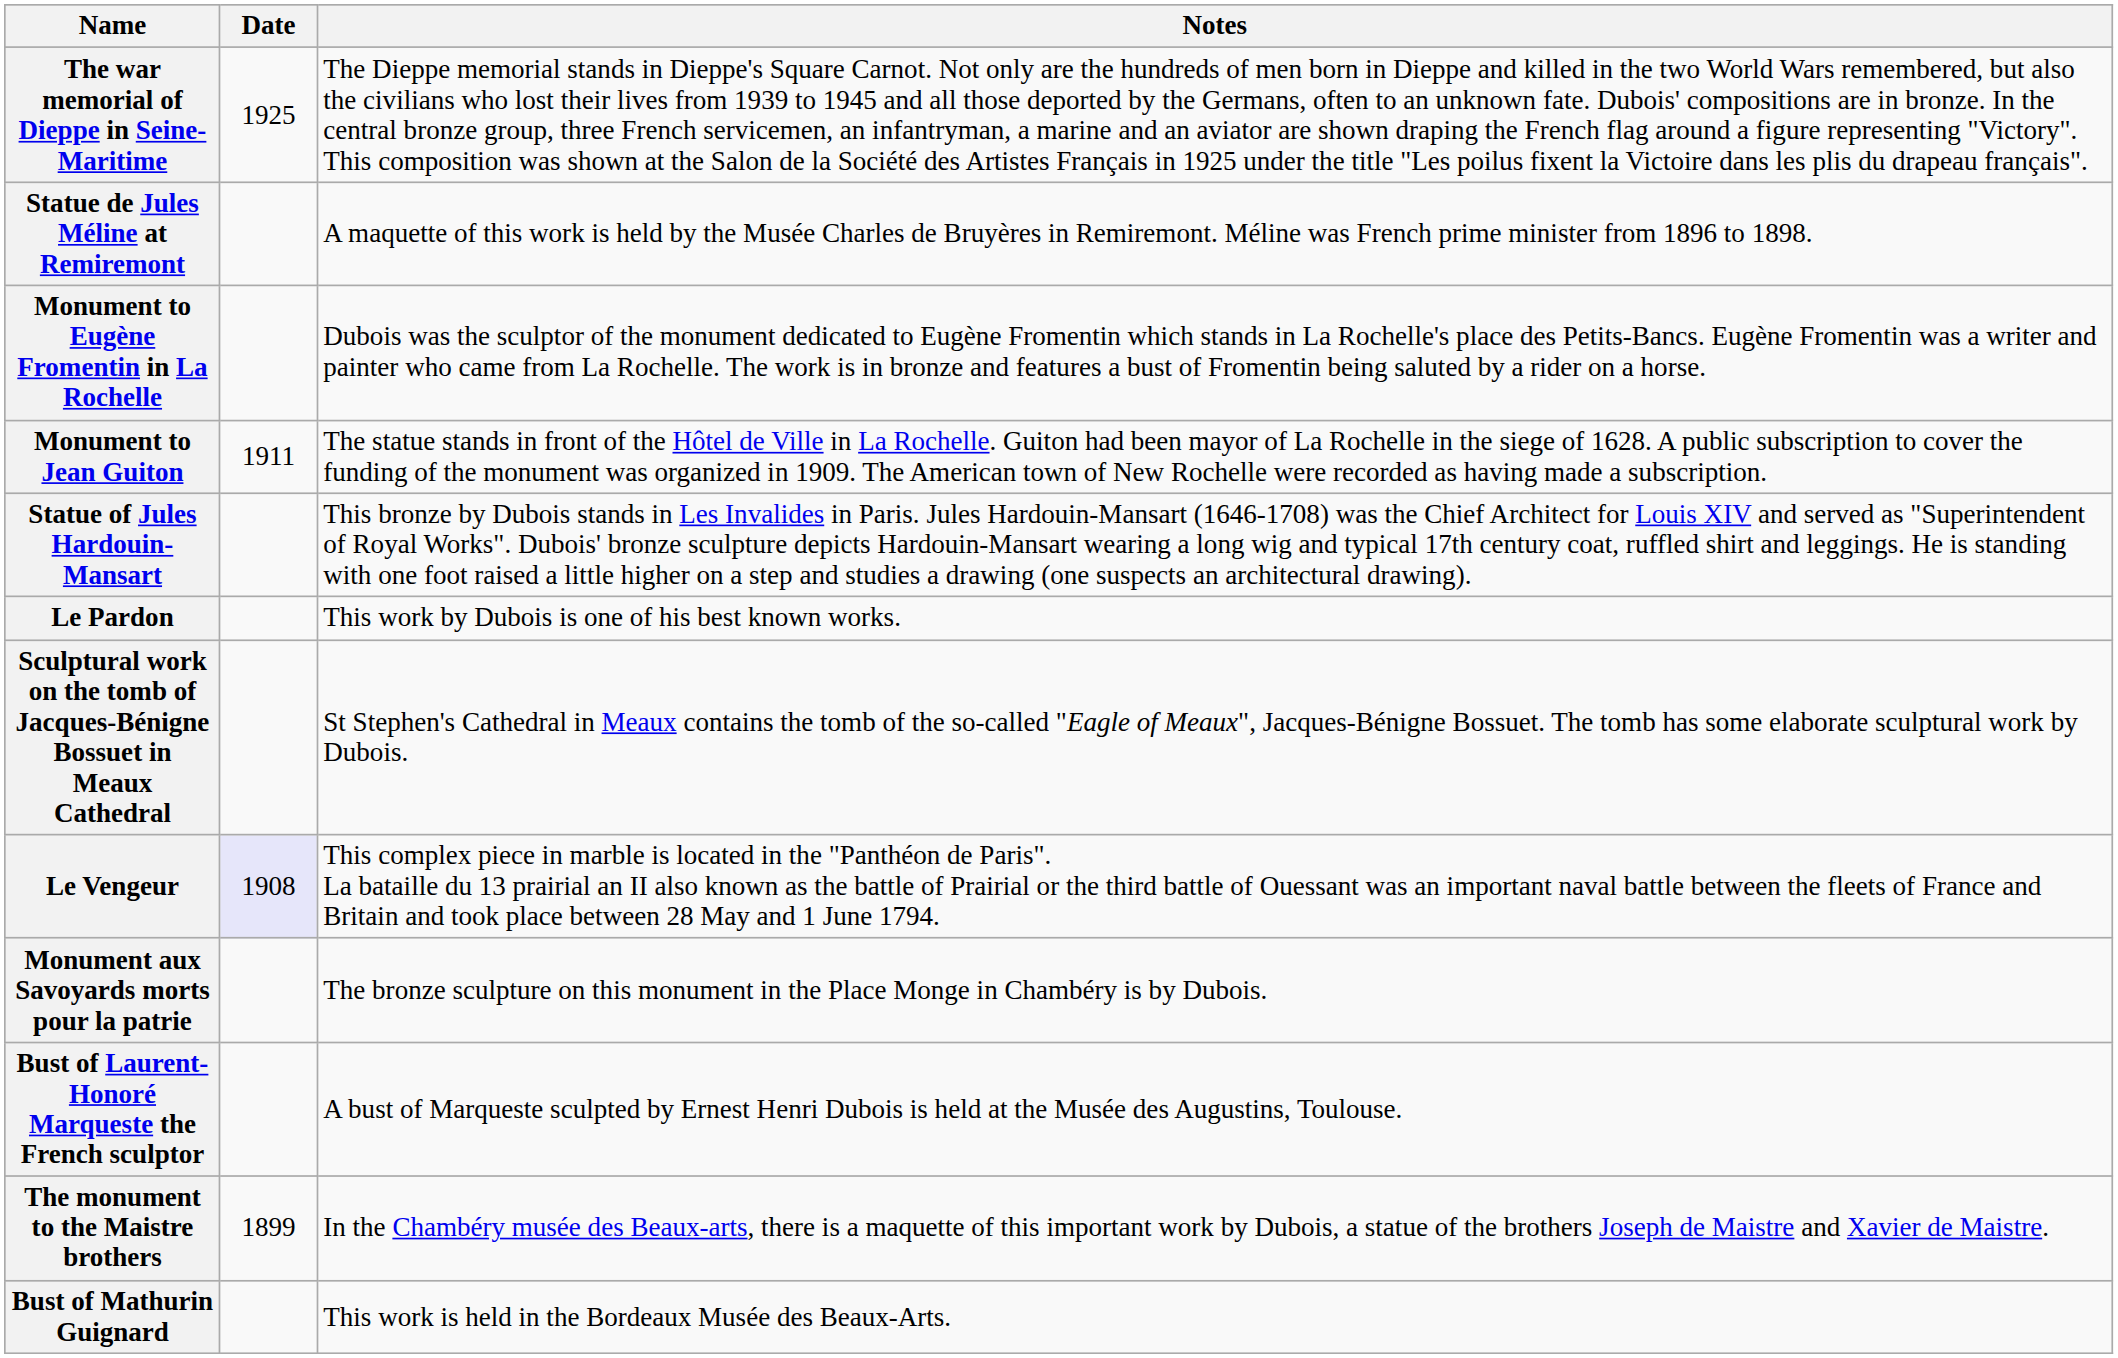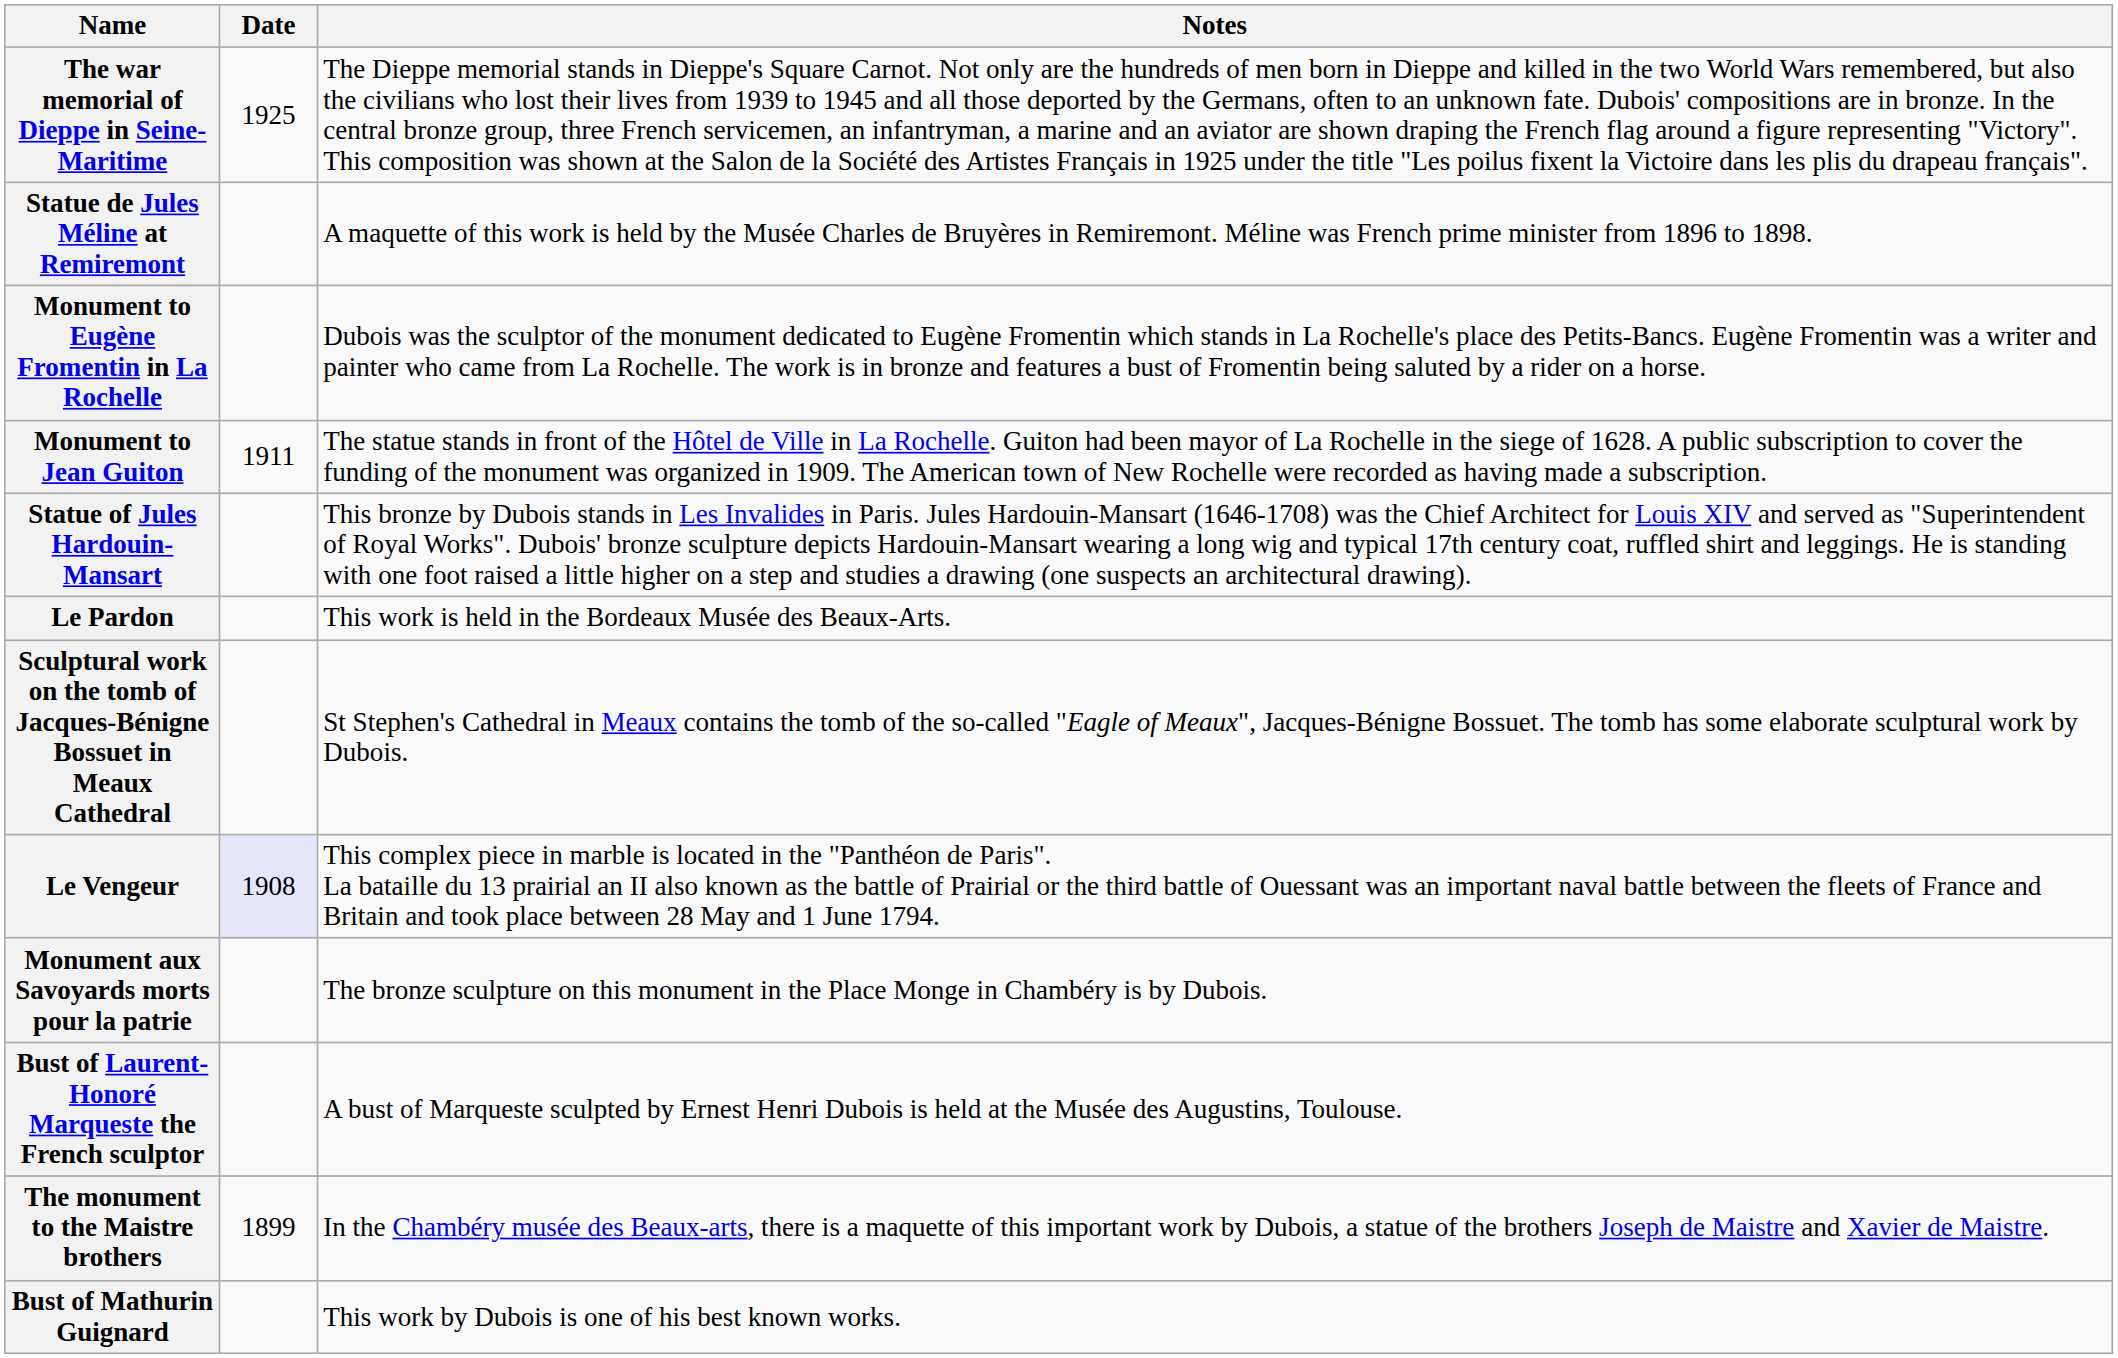 <table class="wikitable sortable plainrowheaders">
 <tr>
 <th scope="col" style="width:120px">Name</th>
 <th scope="col" style="width:50px">Date</th>
 <th scope="col" class="unsortable">Notes</th>
 </tr>
 <tr>
 <th scope="row">The war memorial of <a href='#'>Dieppe</a> in <a href='#'>Seine-Maritime</a></th>
 <td align="center">1925</td>
 <td>The Dieppe memorial stands in Dieppe's Square Carnot. Not only are the hundreds of men born in Dieppe and killed in the two World Wars remembered, but also the civilians who lost their lives from 1939 to 1945 and all those deported by the Germans, often to an unknown fate.  Dubois' compositions are in bronze. In the central bronze group, three French servicemen, an infantryman, a marine and an aviator are shown draping the French flag around a figure representing "Victory".  This composition was shown at the Salon de la Société des Artistes Français in 1925 under the title "Les poilus fixent la Victoire dans les plis du drapeau français".<br></td>
 </tr>
 <tr>
 <th scope="row">Statue de <a href='#'>Jules Méline</a>  at <a href='#'>Remiremont</a></th>
 <td align="center"></td>
 <td>A maquette of this work is held by the Musée Charles de Bruyères in Remiremont. Méline was French prime minister from 1896 to 1898.</td>
 </tr>
 <tr>
 <th scope="row">Monument to <a href='#'>Eugène Fromentin</a> in <a href='#'>La Rochelle</a></th>
 <td align="center"></td>
 <td>Dubois was the sculptor of the monument dedicated to Eugène Fromentin which stands in La Rochelle's place des Petits-Bancs.  Eugène Fromentin was a writer and painter who came from La Rochelle. The work is in bronze and features a bust of Fromentin being saluted by a rider on a horse.</td>
 </tr>
 <tr>
 <th scope="row">Monument to <a href='#'>Jean Guiton</a></th>
 <td align="center">1911</td>
 <td>The statue stands in front of the <a href='#'>Hôtel de Ville</a> in <a href='#'>La Rochelle</a>.  Guiton had been mayor of La Rochelle in the siege of 1628. A public subscription to cover the funding of the monument was organized in 1909.  The American town of New Rochelle were recorded as having made a subscription.</td>
 </tr>
 <tr>
 <th scope="row">Statue of <a href='#'>Jules Hardouin-Mansart</a></th>
 <td align="center"></td>
 <td>This bronze by Dubois stands in <a href='#'>Les Invalides</a> in Paris.  Jules Hardouin-Mansart (1646-1708) was the Chief Architect for <a href='#'>Louis XIV</a> and served as "Superintendent of Royal Works".  Dubois' bronze sculpture depicts Hardouin-Mansart wearing a long wig and typical 17th century coat, ruffled shirt and leggings. He is standing with one foot raised a little higher on a step and studies a drawing (one suspects an architectural drawing).</td>
 </tr>
 <tr>
 <th scope="row"><strong>Le Pardon</strong></th>
 <td align="center"></td>
-<td>This work by Dubois is one of his best known works.</td>
+<td>This work is held in the Bordeaux Musée des Beaux-Arts.</td>
 </tr>
 <tr>
 <th scope="row">Sculptural work on the tomb of Jacques-Bénigne Bossuet in Meaux Cathedral</th>
 <td align="center"></td>
 <td>St Stephen's Cathedral in <a href='#'>Meaux</a> contains the tomb of the so-called "<em>Eagle of Meaux</em>", Jacques-Bénigne Bossuet. The tomb has some elaborate sculptural work by Dubois.</td>
 </tr>
 <tr>
 <th scope="row"><strong>Le Vengeur</strong></th>
 <td align="center" style="background: lavender;">1908</td>
 <td>This complex piece in marble is located in the "Panthéon de Paris".<br>La bataille du 13 prairial an II also known as the battle of Prairial or the third battle of Ouessant was an important naval battle between the fleets of France and Britain and took place between 28 May and 1 June 1794.</td>
 </tr>
 <tr>
 <th scope="row">Monument aux Savoyards morts pour la patrie</th>
 <td align="center"></td>
 <td>The bronze sculpture on this monument in the Place Monge in Chambéry is by Dubois.</td>
 </tr>
 <tr>
 <th scope="row">Bust of <a href='#'>Laurent-Honoré Marqueste</a> the French sculptor</th>
 <td align="center"></td>
 <td>A bust of Marqueste sculpted by Ernest Henri Dubois is held at the Musée des Augustins, Toulouse.</td>
 </tr>
 <tr>
 <th scope="row">The monument to the Maistre brothers</th>
 <td align="center">1899</td>
 <td>In the <a href='#'>Chambéry musée des Beaux-arts</a>, there is a maquette of this important work by Dubois, a statue of the brothers <a href='#'>Joseph de Maistre</a> and <a href='#'>Xavier de Maistre</a>.</td>
 </tr>
 <tr>
 <th scope="row">Bust of Mathurin Guignard</th>
 <td align="center"></td>
-<td>This work is held in the Bordeaux Musée des Beaux-Arts.</td>
+<td>This work by Dubois is one of his best known works.</td>
 </tr>
 <tr>
 </tr>
 </table>
